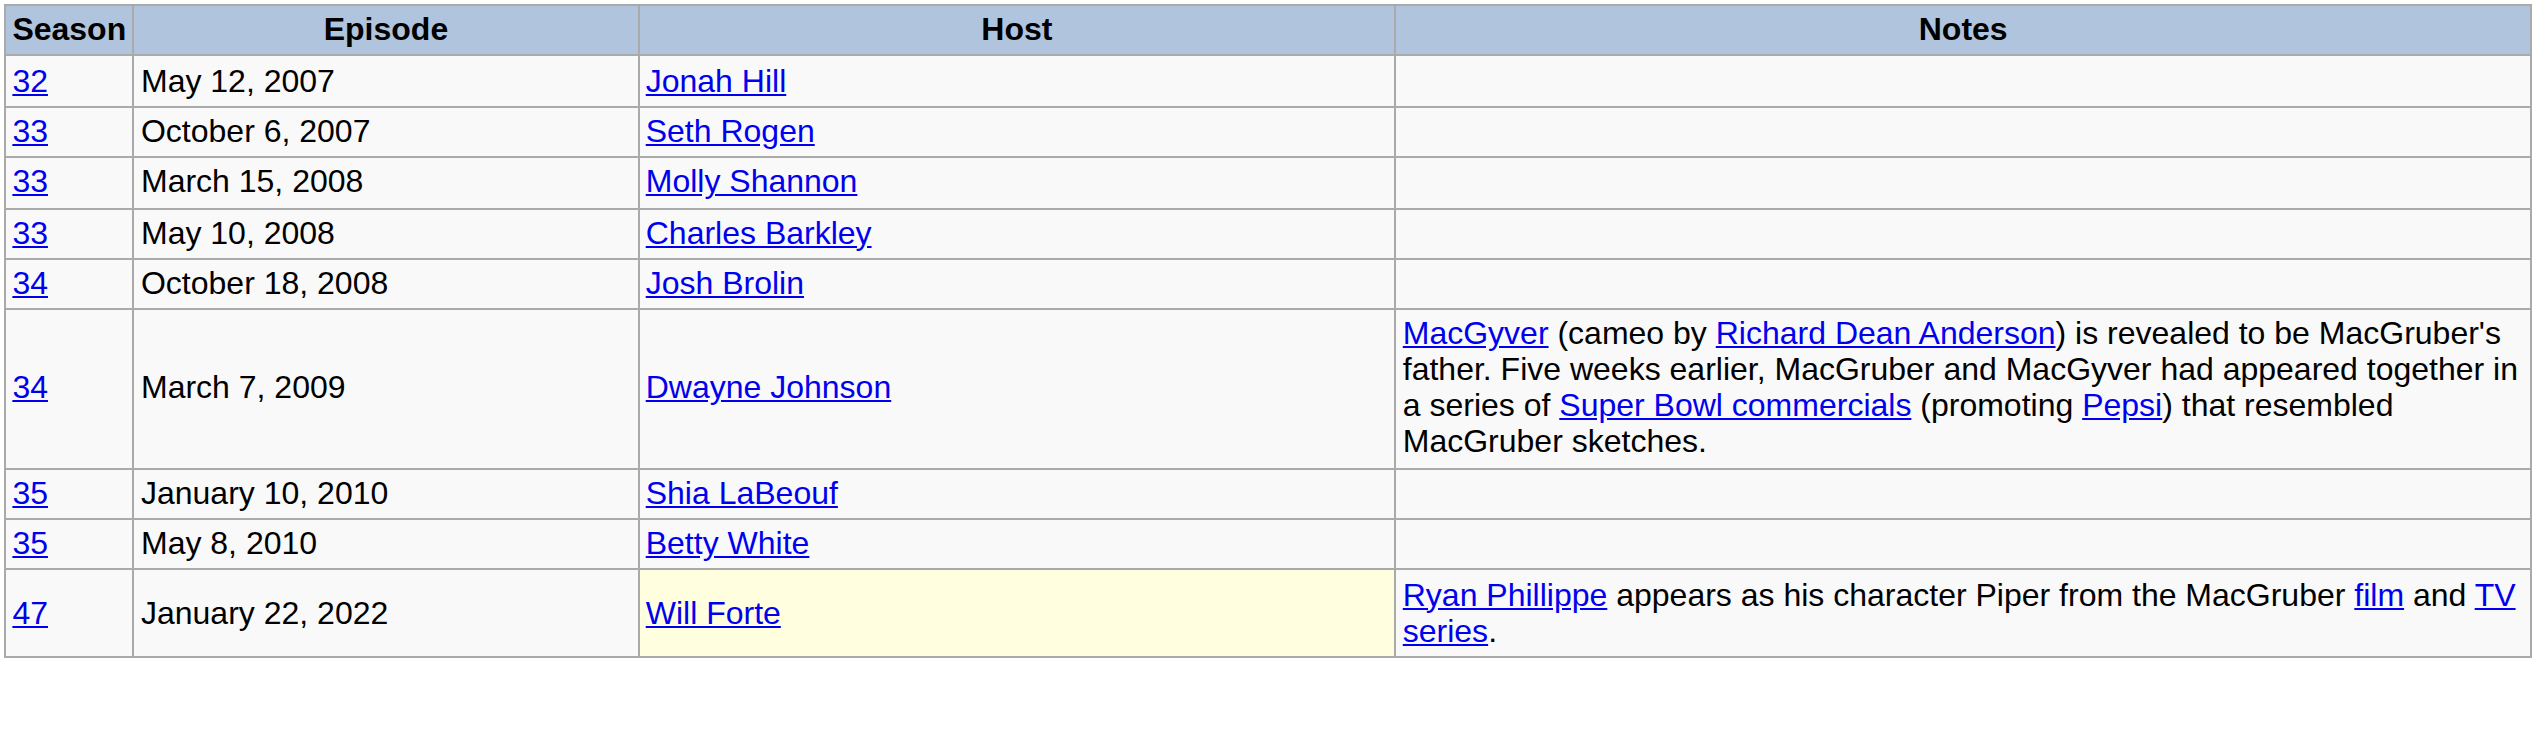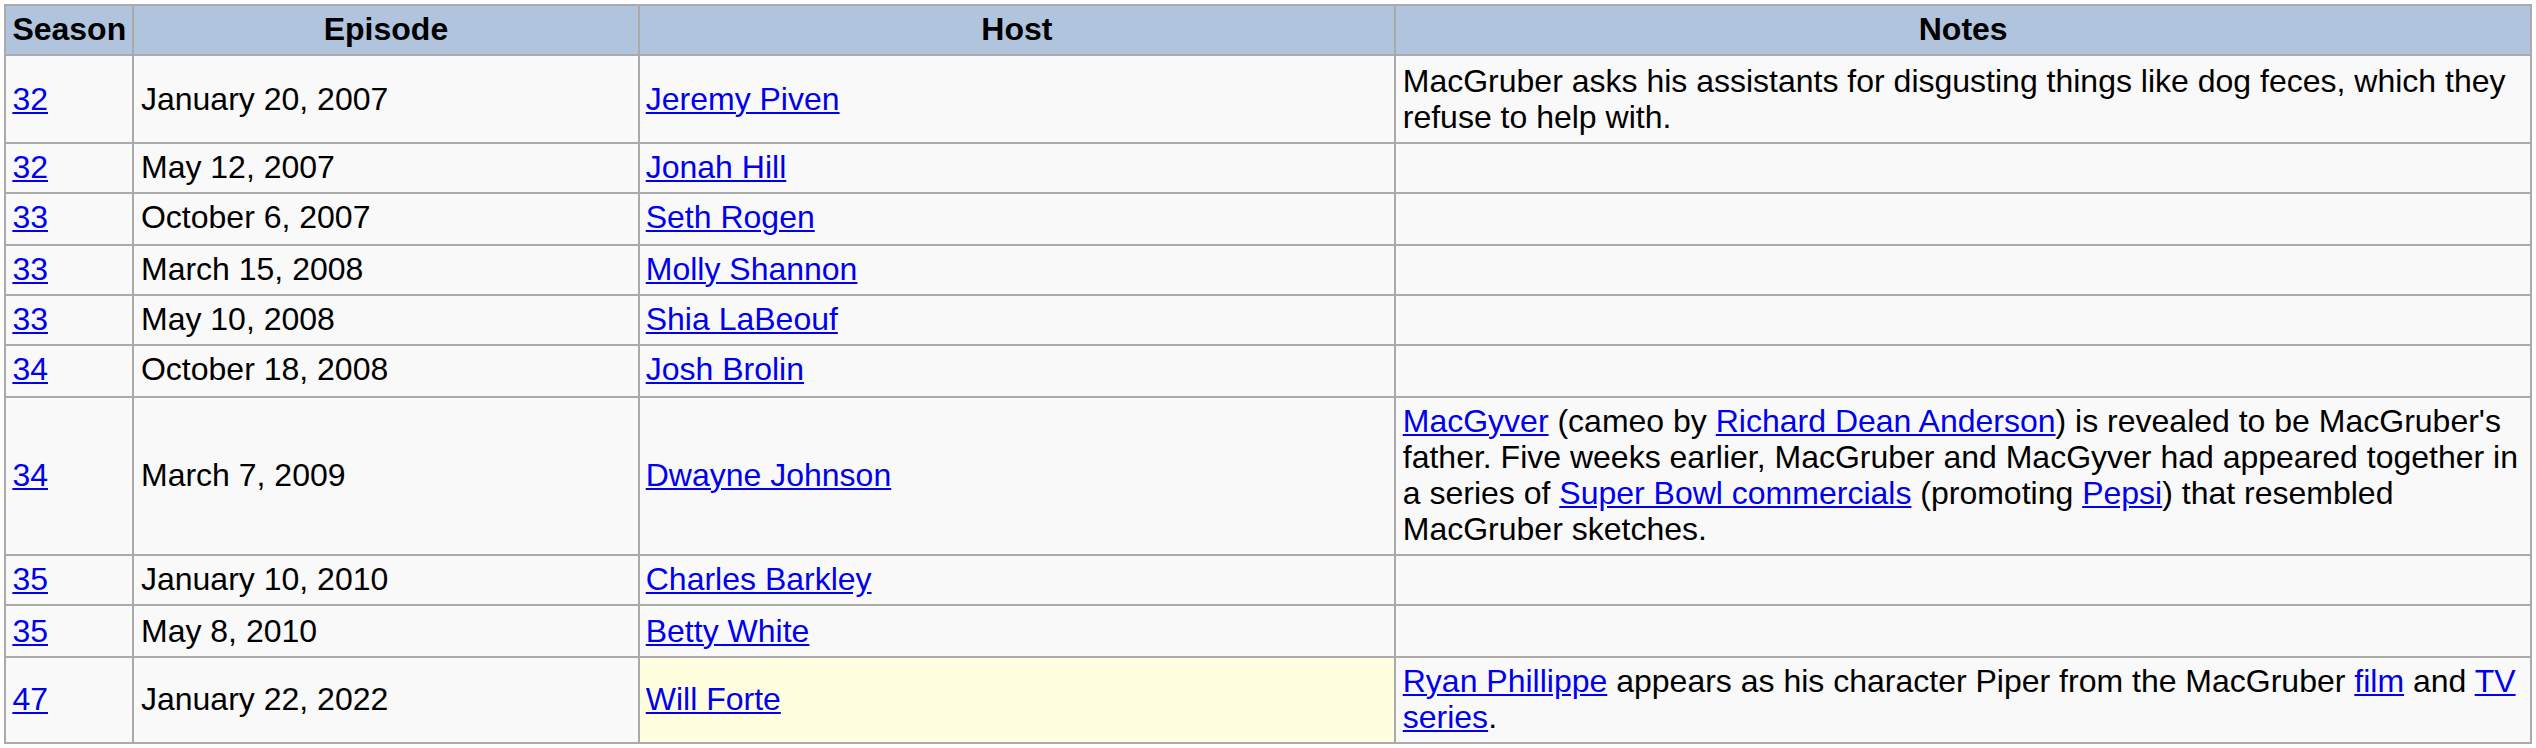 <table class="wikitable" style="width:100%;">
 <tr>
 <th style="background:#B0C4DE;" width="5%">Season</th>
 <th style="background:#B0C4DE;" width="20%">Episode</th>
 <th style="background:#B0C4DE;" width="30%">Host</th>
 <th style="background:#B0C4DE;" width="45%">Notes</th>
+</tr>
+<tr>
+<td><a href='#'>32</a></td>
+<td>January 20, 2007</td>
+<td><a href='#'>Jeremy Piven</a></td>
+<td>MacGruber asks his assistants for disgusting things like dog feces, which they refuse to help with.</td>
 </tr>
 <tr>
 <td><a href='#'>32</a></td>
 <td>May 12, 2007</td>
 <td><a href='#'>Jonah Hill</a></td>
 <td></td>
 </tr>
 <tr>
 <td><a href='#'>33</a></td>
 <td>October 6, 2007</td>
 <td><a href='#'>Seth Rogen</a></td>
 <td></td>
 </tr>
 <tr>
 <td><a href='#'>33</a></td>
 <td>March 15, 2008</td>
 <td><a href='#'>Molly Shannon</a></td>
 <td></td>
 </tr>
 <tr>
 <td><a href='#'>33</a></td>
 <td>May 10, 2008</td>
-<td><a href='#'>Charles Barkley</a></td>
+<td><a href='#'>Shia LaBeouf</a></td>
 <td></td>
 </tr>
 <tr>
 <td><a href='#'>34</a></td>
 <td>October 18, 2008</td>
 <td><a href='#'>Josh Brolin</a></td>
 <td></td>
 </tr>
 <tr>
 <td><a href='#'>34</a></td>
 <td>March 7, 2009</td>
 <td><a href='#'>Dwayne Johnson</a></td>
 <td><a href='#'>MacGyver</a> (cameo by <a href='#'>Richard Dean Anderson</a>) is revealed to be MacGruber's father. Five weeks earlier, MacGruber and MacGyver had appeared together in a series of <a href='#'>Super Bowl commercials</a> (promoting <a href='#'>Pepsi</a>) that resembled MacGruber sketches.</td>
 </tr>
 <tr>
 <td><a href='#'>35</a></td>
 <td>January 10, 2010</td>
-<td><a href='#'>Shia LaBeouf</a></td>
+<td><a href='#'>Charles Barkley</a></td>
 <td></td>
 </tr>
 <tr>
 <td><a href='#'>35</a></td>
 <td>May 8, 2010</td>
 <td><a href='#'>Betty White</a></td>
 <td></td>
 </tr>
 <tr>
 <td><a href='#'>47</a></td>
 <td>January 22, 2022</td>
 <td style="background: lightyellow;"><a href='#'>Will Forte</a></td>
 <td><a href='#'>Ryan Phillippe</a> appears as his character Piper from the MacGruber <a href='#'>film</a> and <a href='#'>TV series</a>.</td>
 </tr>
 <tr>
 </tr>
 </table>
